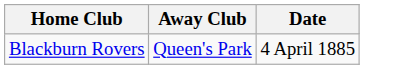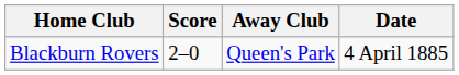 <table class="wikitable">
 <tr>
 <th>Home Club</th>
+<th>Score</th>
 <th>Away Club</th>
 <th>Date</th>
 </tr>
 <tr>
 <td><a href='#'>Blackburn Rovers</a></td>
+<td>2–0</td>
 <td><a href='#'>Queen's Park</a> </td>
 <td>4 April 1885</td>
 </tr>
 </table>
